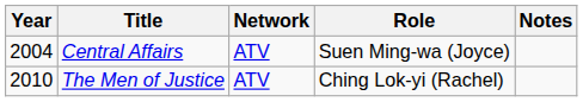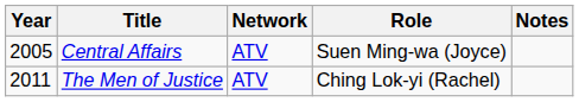 <table class="wikitable" style="font-size: 90%;">
 <tr>
 <th>Year</th>
 <th>Title</th>
 <th>Network</th>
 <th>Role</th>
 <th>Notes</th>
 </tr>
 <tr>
-<td>2004</td>
+<td>2005</td>
 <td><em><a href='#'>Central Affairs</a></em></td>
 <td><a href='#'>ATV</a></td>
 <td>Suen Ming-wa (Joyce)</td>
 <td></td>
 </tr>
 <tr>
-<td>2010</td>
+<td>2011</td>
 <td><em><a href='#'>The Men of Justice</a></em></td>
 <td><a href='#'>ATV</a></td>
 <td>Ching Lok-yi (Rachel)</td>
 <td></td>
 </tr>
 </table>
